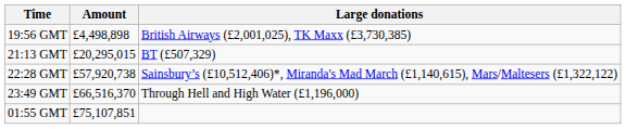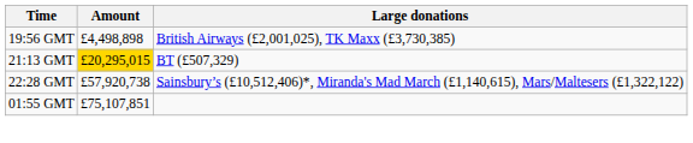 <table class="wikitable">
 <tr>
 <th>Time</th>
 <th>Amount</th>
 <th>Large donations</th>
 </tr>
 <tr>
 <td>19:56 GMT</td>
 <td>£4,498,898</td>
 <td><a href='#'>British Airways</a> (£2,001,025), <a href='#'>TK Maxx</a> (£3,730,385)</td>
 </tr>
 <tr>
 <td>21:13 GMT</td>
-<td>£20,295,015</td>
+<td style="background: gold;">£20,295,015</td>
 <td><a href='#'>BT</a> (£507,329)</td>
 </tr>
 <tr>
 <td>22:28 GMT</td>
 <td>£57,920,738</td>
 <td><a href='#'>Sainsbury’s</a> (£10,512,406)*, <a href='#'>Miranda's Mad March</a> (£1,140,615), <a href='#'>Mars</a>/<a href='#'>Maltesers</a> (£1,322,122)</td>
 </tr>
 <tr>
-<td>23:49 GMT</td>
-<td>£66,516,370</td>
-<td>Through Hell and High Water (£1,196,000)</td>
-</tr>
-<tr>
 <td>01:55 GMT</td>
 <td>£75,107,851</td>
 <td></td>
 </tr>
 </table>
